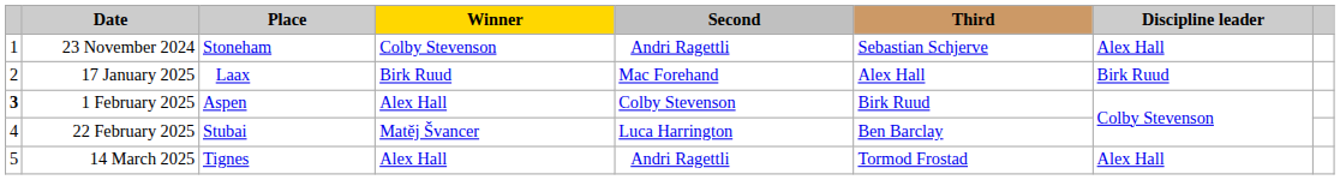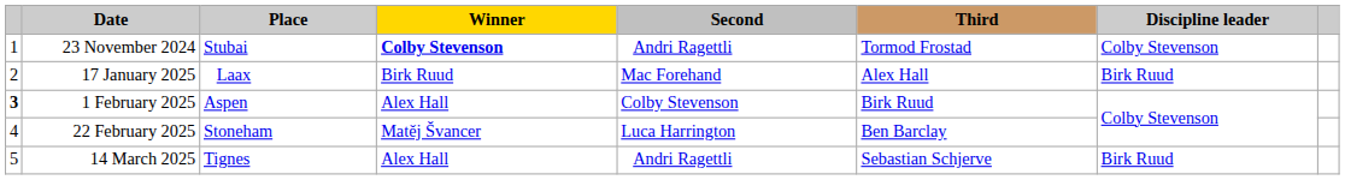 <table class="wikitable plainrowheaders" style="background:#fff; font-size:86%; line-height:16px; border:grey solid 1px; border-collapse:collapse;">
 <tr>
 <th scope="col" style="background:#ccc; width=10 px;"></th>
 <th scope="col" style="background:#ccc; width:135px;">Date</th>
 <th scope="col" style="background:#ccc; width:135px;">Place</th>
 <th scope="col" style="background:gold; width:185px;">Winner</th>
 <th scope="col" style="background:silver; width:185px;">Second</th>
 <th scope="col" style="background:#c96; width:185px;">Third</th>
 <th scope="col" style="background:#ccc; width:170px;">Discipline leader</th>
 <th scope="col" style="background:#ccc; width:10px;"></th>
 </tr>
 <tr>
 <td align="center">1</td>
 <td align="right">23 November 2024</td>
-<td> <a href='#'>Stoneham</a></td>
+<td> <a href='#'>Stubai</a></td>
+<td><strong> <a href='#'>Colby Stevenson</a></strong></td>
+<td>   <a href='#'>Andri Ragettli</a></td>
+<td> <a href='#'>Tormod Frostad</a></td>
 <td> <a href='#'>Colby Stevenson</a></td>
-<td>   <a href='#'>Andri Ragettli</a></td>
-<td> <a href='#'>Sebastian Schjerve</a></td>
-<td> <a href='#'>Alex Hall</a></td>
 <td></td>
 </tr>
 <tr>
 <td align="center">2</td>
 <td align="right">17 January 2025</td>
 <td>   <a href='#'>Laax</a></td>
 <td> <a href='#'>Birk Ruud</a></td>
 <td> <a href='#'>Mac Forehand</a></td>
 <td> <a href='#'>Alex Hall</a></td>
 <td> <a href='#'>Birk Ruud</a></td>
 <td></td>
 </tr>
 <tr>
 <td align="center"><strong>3</strong></td>
 <td align="right">1 February 2025</td>
 <td> <a href='#'>Aspen</a></td>
 <td> <a href='#'>Alex Hall</a></td>
 <td> <a href='#'>Colby Stevenson</a></td>
 <td> <a href='#'>Birk Ruud</a></td>
 <td rowspan=2> <a href='#'>Colby Stevenson</a></td>
 <td></td>
 </tr>
 <tr>
 <td align="center">4</td>
 <td align="right">22 February 2025</td>
-<td> <a href='#'>Stubai</a></td>
+<td> <a href='#'>Stoneham</a></td>
 <td> <a href='#'>Matěj Švancer</a></td>
 <td> <a href='#'>Luca Harrington</a></td>
 <td> <a href='#'>Ben Barclay</a></td>
 <td></td>
 </tr>
 <tr>
 <td align="center">5</td>
 <td align="right">14 March 2025</td>
 <td> <a href='#'>Tignes</a></td>
 <td> <a href='#'>Alex Hall</a></td>
 <td>   <a href='#'>Andri Ragettli</a></td>
-<td> <a href='#'>Tormod Frostad</a></td>
-<td> <a href='#'>Alex Hall</a></td>
+<td> <a href='#'>Sebastian Schjerve</a></td>
+<td> <a href='#'>Birk Ruud</a></td>
 <td></td>
 </tr>
 </table>
